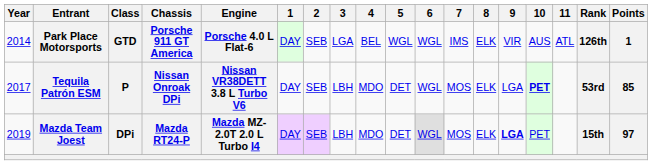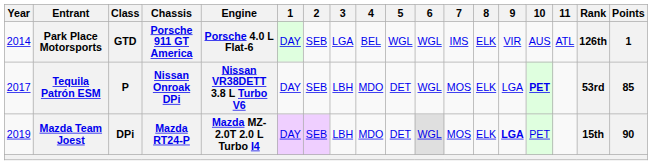 <table class="wikitable" style="text-align:center; font-size:90%">
 <tr>
 <th>Year</th>
 <th>Entrant</th>
 <th>Class</th>
 <th>Chassis</th>
 <th>Engine</th>
 <th>1</th>
 <th>2</th>
 <th>3</th>
 <th>4</th>
 <th>5</th>
 <th>6</th>
 <th>7</th>
 <th>8</th>
 <th>9</th>
 <th>10</th>
 <th>11</th>
 <th>Rank</th>
 <th>Points</th>
 </tr>
 <tr>
 <td rowspan=1><a href='#'>2014</a></td>
 <th>Park Place Motorsports</th>
 <th>GTD</th>
 <th><a href='#'>Porsche 911 GT America</a></th>
 <th><a href='#'>Porsche</a> 4.0 L Flat-6</th>
 <td style="background:#DFFFDF;"><a href='#'>DAY</a><br></td>
 <td><a href='#'>SEB</a><br></td>
 <td><a href='#'>LGA</a><br></td>
 <td><a href='#'>BEL</a><br></td>
 <td><a href='#'>WGL</a><br></td>
 <td><a href='#'>WGL</a><br></td>
 <td><a href='#'>IMS</a><br></td>
 <td><a href='#'>ELK</a><br></td>
 <td><a href='#'>VIR</a><br></td>
 <td><a href='#'>AUS</a><br></td>
 <td><a href='#'>ATL</a><br></td>
 <th>126th</th>
 <th>1</th>
 </tr>
 <tr>
 <td><a href='#'>2017</a></td>
 <th><a href='#'>Tequila Patrón ESM</a></th>
 <th>P</th>
 <th><a href='#'>Nissan Onroak DPi</a></th>
 <th><a href='#'>Nissan VR38DETT</a> 3.8 L <a href='#'>Turbo</a> <a href='#'>V6</a></th>
 <td><a href='#'>DAY</a><br></td>
 <td><a href='#'>SEB</a><br></td>
 <td><a href='#'>LBH</a><br></td>
 <td><a href='#'>MDO</a><br></td>
 <td><a href='#'>DET</a><br></td>
 <td><a href='#'>WGL</a><br></td>
 <td><a href='#'>MOS</a><br></td>
 <td><a href='#'>ELK</a><br></td>
 <td><a href='#'>LGA</a><br></td>
 <td style="background:#DFFFDF;"><strong><a href='#'>PET</a></strong><br></td>
 <td></td>
 <th>53rd</th>
 <th>85</th>
 </tr>
 <tr>
 <td><a href='#'>2019</a></td>
 <th><a href='#'>Mazda Team Joest</a></th>
 <th>DPi</th>
 <th><a href='#'>Mazda RT24-P</a></th>
 <th><a href='#'>Mazda</a> MZ-2.0T 2.0 L Turbo <a href='#'>I4</a></th>
 <td style="background:#EFCFFF;"><a href='#'>DAY</a><br></td>
 <td style="background:#EFCFFF;"><a href='#'>SEB</a><br></td>
 <td><a href='#'>LBH</a><br></td>
 <td><a href='#'>MDO</a><br></td>
 <td><a href='#'>DET</a><br></td>
 <td style="background:#DFDFDF;"><a href='#'>WGL</a><br></td>
 <td><a href='#'>MOS</a><br></td>
 <td><a href='#'>ELK</a><br></td>
 <td><strong><a href='#'>LGA</a><br></strong></td>
 <td style="background:#DFFFDF;"><a href='#'>PET</a><br></td>
 <td></td>
 <th>15th</th>
-<th>97</th>
+<th>90</th>
 </tr>
 <tr>
 <th colspan="18"></th>
 </tr>
 </table>
